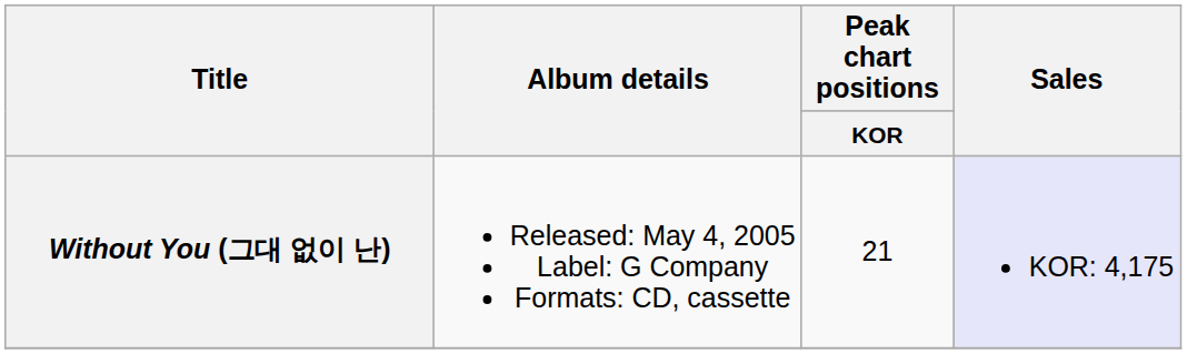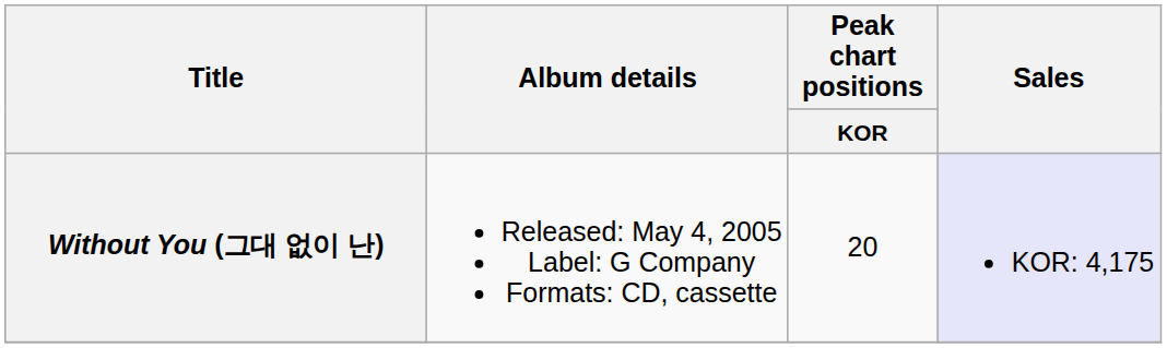 <table class="wikitable plainrowheaders" style="text-align:center;">
 <tr>
 <th scope="col" rowspan="2" style="width:15em;">Title</th>
 <th scope="col" rowspan="2">Album details</th>
 <th scope="col" colspan="1" style="width:5em;">Peak chart positions</th>
 <th scope="col" rowspan="2">Sales</th>
 </tr>
 <tr>
 <th><small>KOR</small><br></th>
 </tr>
 <tr>
 <th scope="row"><em>Without You</em> (그대 없이 난)</th>
 <td><br><ul><li>Released: May 4, 2005</li><li>Label: G Company</li><li>Formats: CD, cassette</li></ul></td>
-<td>21</td>
+<td>20</td>
 <td style="background: lavender;"><br><ul><li>KOR: 4,175</li></ul></td>
 </tr>
 <tr>
 </tr>
 </table>
